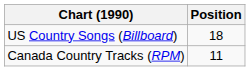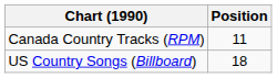 <table class="wikitable sortable">
 <tr>
 <th scope="col">Chart (1990)</th>
 <th scope="col">Position</th>
 </tr>
 <tr>
+<td>Canada Country Tracks (<em><a href='#'>RPM</a></em>)</td>
+<td align="center">11</td>
+</tr>
+<tr>
 <td>US <a href='#'>Country Songs</a> (<em><a href='#'>Billboard</a></em>)</td>
 <td align="center">18</td>
 </tr>
-<tr>
-<td>Canada Country Tracks (<em><a href='#'>RPM</a></em>)</td>
-<td align="center">11</td>
-</tr>
 </table>
